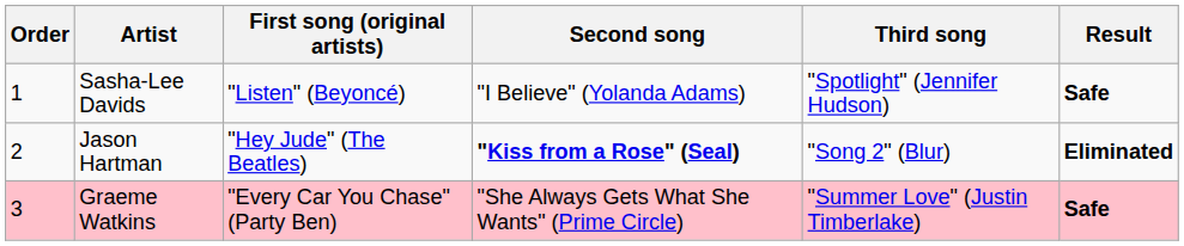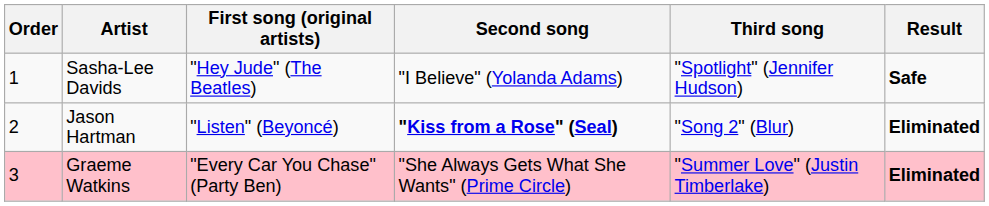 <table class=wikitable>
 <tr>
 <th>Order</th>
 <th>Artist</th>
 <th>First song (original artists)</th>
 <th>Second song</th>
 <th>Third song</th>
 <th>Result</th>
 </tr>
 <tr>
 <td>1</td>
 <td>Sasha-Lee Davids</td>
-<td>"<a href='#'>Listen</a>" (<a href='#'>Beyoncé</a>)</td>
+<td>"<a href='#'>Hey Jude</a>" (<a href='#'>The Beatles</a>)</td>
 <td>"I Believe" (<a href='#'>Yolanda Adams</a>)</td>
 <td>"<a href='#'>Spotlight</a>" (<a href='#'>Jennifer Hudson</a>)</td>
 <td><strong>Safe</strong></td>
 </tr>
 <tr>
 <td>2</td>
 <td>Jason Hartman</td>
-<td>"<a href='#'>Hey Jude</a>" (<a href='#'>The Beatles</a>)</td>
+<td>"<a href='#'>Listen</a>" (<a href='#'>Beyoncé</a>)</td>
 <td><strong>"<a href='#'>Kiss from a Rose</a>" (<a href='#'>Seal</a>)</strong></td>
 <td>"<a href='#'>Song 2</a>" (<a href='#'>Blur</a>)</td>
 <td><strong>Eliminated</strong></td>
 </tr>
 <tr style="background:pink;">
 <td>3</td>
 <td>Graeme Watkins</td>
 <td>"Every Car You Chase" (Party Ben)</td>
 <td>"She Always Gets What She Wants" (<a href='#'>Prime Circle</a>)</td>
 <td>"<a href='#'>Summer Love</a>" (<a href='#'>Justin Timberlake</a>)</td>
-<td><strong>Safe</strong></td>
+<td><strong>Eliminated</strong></td>
 </tr>
 </table>
